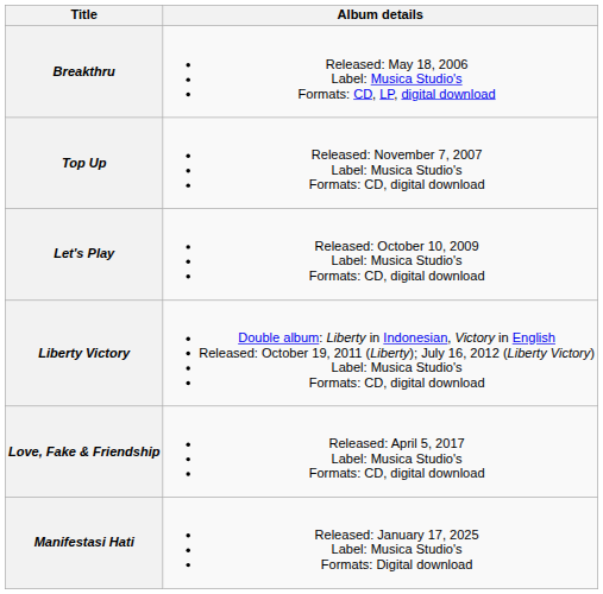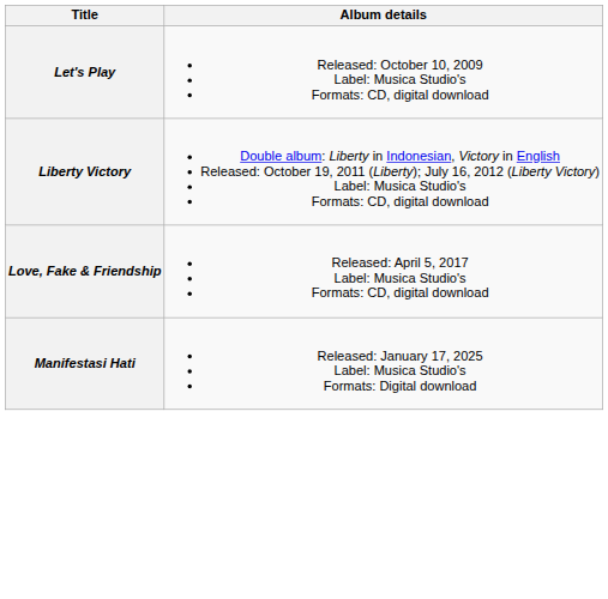 <table class="wikitable plainrowheaders" style="text-align:center;">
 <tr>
 <th scope="col">Title</th>
 <th scope="col">Album details</th>
-</tr>
-<tr>
-<th scope="row"><em>Breakthru</em></th>
-<td><br><ul><li>Released: May 18, 2006</li><li>Label: <a href='#'>Musica Studio's</a></li><li>Formats: <a href='#'>CD</a>, <a href='#'>LP</a>, <a href='#'>digital download</a></li></ul></td>
-</tr>
-<tr>
-<th scope="row"><em>Top Up</em></th>
-<td><br><ul><li>Released: November 7, 2007</li><li>Label: Musica Studio's</li><li>Formats: CD, digital download</li></ul></td>
 </tr>
 <tr>
 <th scope="row"><em>Let's Play</em></th>
 <td><br><ul><li>Released: October 10, 2009</li><li>Label: Musica Studio's</li><li>Formats: CD, digital download</li></ul></td>
 </tr>
 <tr>
 <th scope="row"><em>Liberty Victory</em></th>
 <td><br><ul><li><a href='#'>Double album</a>: <em>Liberty</em> in <a href='#'>Indonesian</a>, <em>Victory</em> in <a href='#'>English</a></li><li>Released: October 19, 2011 (<em>Liberty</em>); July 16, 2012 (<em>Liberty Victory</em>)</li><li>Label: Musica Studio's</li><li>Formats: CD, digital download</li></ul></td>
 </tr>
 <tr>
 <th scope="row"><em>Love, Fake & Friendship</em></th>
 <td><br><ul><li>Released: April 5, 2017</li><li>Label: Musica Studio's</li><li>Formats: CD, digital download</li></ul></td>
 </tr>
 <tr>
 <th scope="row"><em>Manifestasi Hati</em></th>
 <td><br><ul><li>Released: January 17, 2025</li><li>Label: Musica Studio's</li><li>Formats: Digital download</li></ul></td>
 </tr>
 </table>
